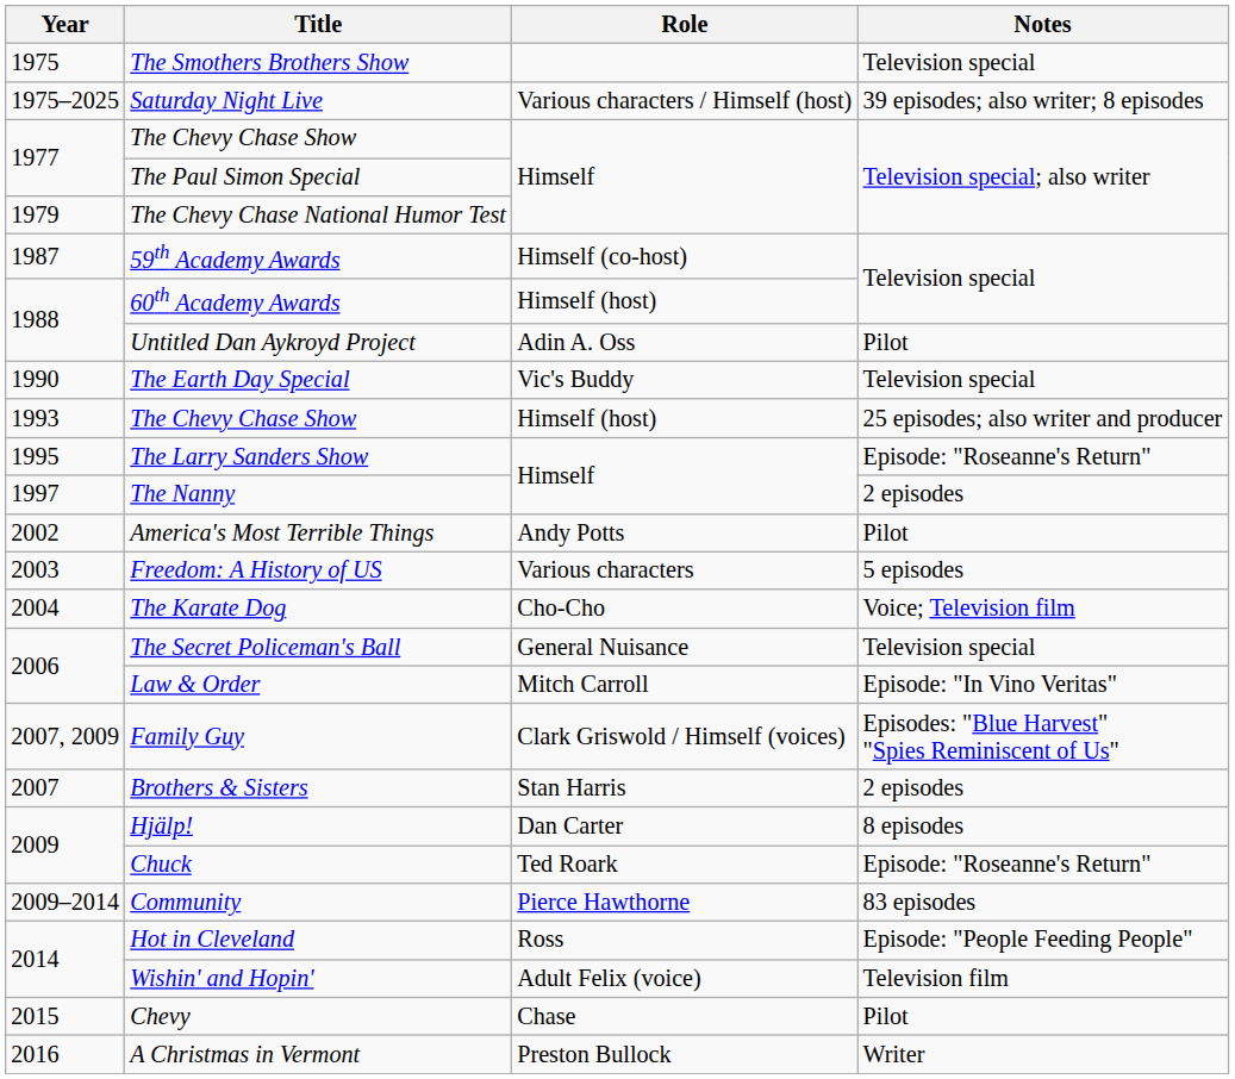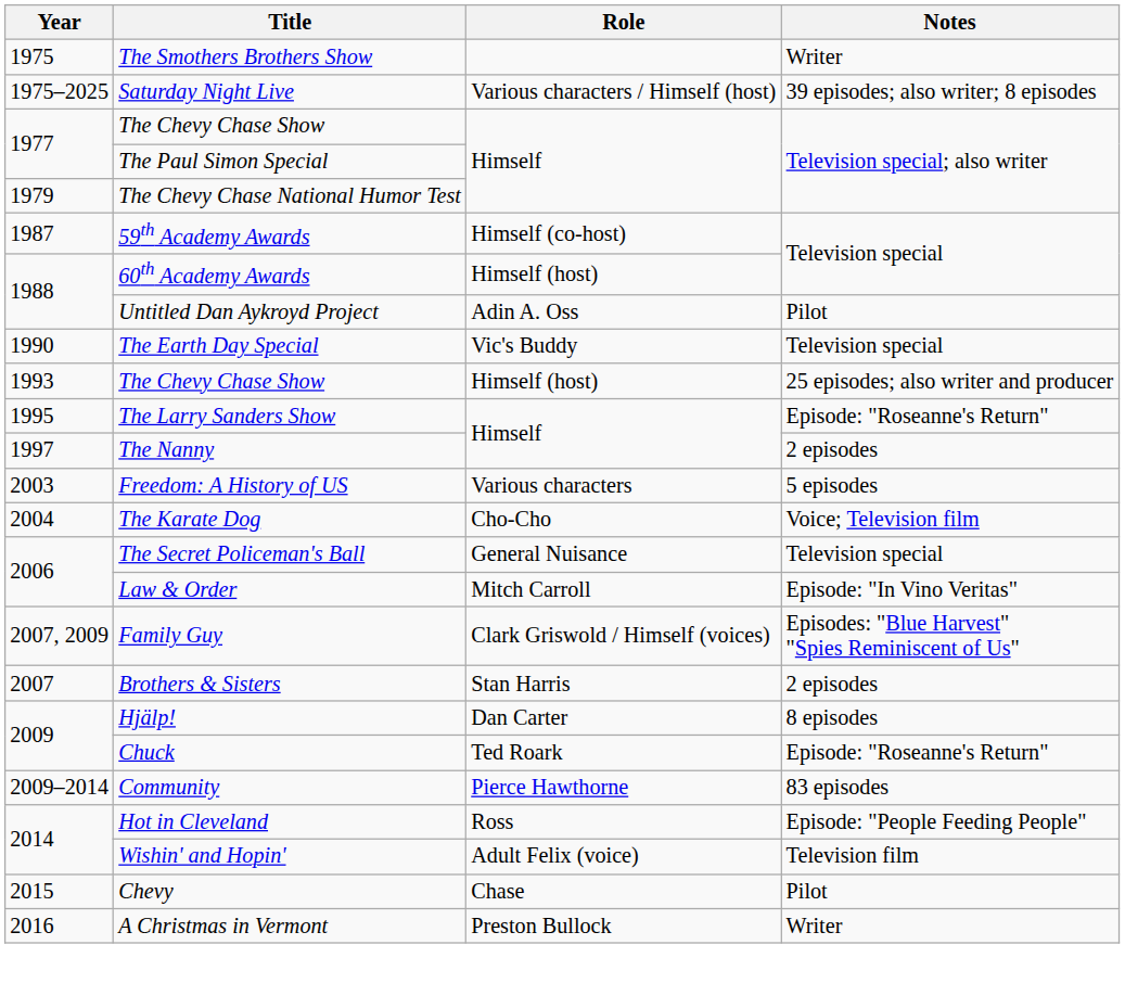 <table class="wikitable sortable">
 <tr>
 <th>Year</th>
 <th>Title</th>
 <th>Role</th>
 <th class="unsortable">Notes</th>
 </tr>
 <tr>
 <td>1975</td>
 <td><em><a href='#'>The Smothers Brothers Show</a></em></td>
 <td></td>
-<td>Television special</td>
+<td>Writer</td>
 </tr>
 <tr>
 <td>1975–2025</td>
 <td><em><a href='#'>Saturday Night Live</a></em></td>
 <td>Various characters / Himself (host)</td>
 <td>39 episodes; also writer; 8 episodes</td>
 </tr>
 <tr>
 <td rowspan=2>1977</td>
 <td><em>The Chevy Chase Show</em></td>
 <td rowspan="3">Himself</td>
 <td rowspan="3"><a href='#'>Television special</a>; also writer</td>
 </tr>
 <tr>
 <td><em>The Paul Simon Special</em></td>
 </tr>
 <tr>
 <td>1979</td>
 <td><em>The Chevy Chase National Humor Test</em></td>
 </tr>
 <tr>
 <td>1987</td>
 <td><em><a href='#'>59<sup>th</sup> Academy Awards</a></em></td>
 <td>Himself (co-host)</td>
 <td rowspan="2">Television special</td>
 </tr>
 <tr>
 <td rowspan="2">1988</td>
 <td><em><a href='#'>60<sup>th</sup> Academy Awards</a></em></td>
 <td>Himself (host)</td>
 </tr>
 <tr>
 <td><em>Untitled Dan Aykroyd Project</em></td>
 <td>Adin A. Oss</td>
 <td>Pilot</td>
 </tr>
 <tr>
 <td>1990</td>
 <td><em><a href='#'>The Earth Day Special</a></em></td>
 <td>Vic's Buddy</td>
 <td>Television special</td>
 </tr>
 <tr>
 <td>1993</td>
 <td><em><a href='#'>The Chevy Chase Show</a></em></td>
 <td>Himself (host)</td>
 <td>25 episodes; also writer and producer</td>
 </tr>
 <tr>
 <td>1995</td>
 <td><em><a href='#'>The Larry Sanders Show</a></em></td>
 <td rowspan="2">Himself</td>
 <td>Episode: "Roseanne's Return"</td>
 </tr>
 <tr>
 <td>1997</td>
 <td><em><a href='#'>The Nanny</a></em></td>
 <td>2 episodes</td>
-</tr>
-<tr>
-<td>2002</td>
-<td><em>America's Most Terrible Things</em></td>
-<td>Andy Potts</td>
-<td>Pilot</td>
 </tr>
 <tr>
 <td>2003</td>
 <td><em><a href='#'>Freedom: A History of US</a></em></td>
 <td>Various characters</td>
 <td>5 episodes</td>
 </tr>
 <tr>
 <td>2004</td>
 <td><em><a href='#'>The Karate Dog</a></em></td>
 <td>Cho-Cho</td>
 <td>Voice; <a href='#'>Television film</a></td>
 </tr>
 <tr>
 <td rowspan=2>2006</td>
 <td><em><a href='#'>The Secret Policeman's Ball</a></em></td>
 <td>General Nuisance</td>
 <td>Television special</td>
 </tr>
 <tr>
 <td><em><a href='#'>Law & Order</a></em></td>
 <td>Mitch Carroll</td>
 <td>Episode: "In Vino Veritas"</td>
 </tr>
 <tr>
 <td>2007, 2009</td>
 <td><em><a href='#'>Family Guy</a></em></td>
 <td>Clark Griswold / Himself (voices)</td>
 <td>Episodes: "<a href='#'>Blue Harvest</a>" <br> "<a href='#'>Spies Reminiscent of Us</a>"</td>
 </tr>
 <tr>
 <td>2007</td>
 <td><em><a href='#'>Brothers & Sisters</a></em></td>
 <td>Stan Harris</td>
 <td>2 episodes</td>
 </tr>
 <tr>
 <td rowspan=2>2009</td>
 <td><em><a href='#'>Hjälp!</a></em></td>
 <td>Dan Carter</td>
 <td>8 episodes</td>
 </tr>
 <tr>
 <td><em><a href='#'>Chuck</a></em></td>
 <td>Ted Roark</td>
 <td>Episode: "Roseanne's Return"</td>
 </tr>
 <tr>
 <td>2009–2014</td>
 <td><em><a href='#'>Community</a></em></td>
 <td><a href='#'>Pierce Hawthorne</a></td>
 <td>83 episodes</td>
 </tr>
 <tr>
 <td rowspan=2>2014</td>
 <td><em><a href='#'>Hot in Cleveland</a></em></td>
 <td>Ross</td>
 <td>Episode: "People Feeding People"</td>
 </tr>
 <tr>
 <td><em><a href='#'>Wishin' and Hopin'</a></em></td>
 <td>Adult Felix (voice)</td>
 <td>Television film</td>
 </tr>
 <tr>
 <td>2015</td>
 <td><em>Chevy</em></td>
 <td>Chase</td>
 <td>Pilot</td>
 </tr>
 <tr>
 <td>2016</td>
 <td><em>A Christmas in Vermont</em></td>
 <td>Preston Bullock</td>
 <td>Writer</td>
 </tr>
 </table>
